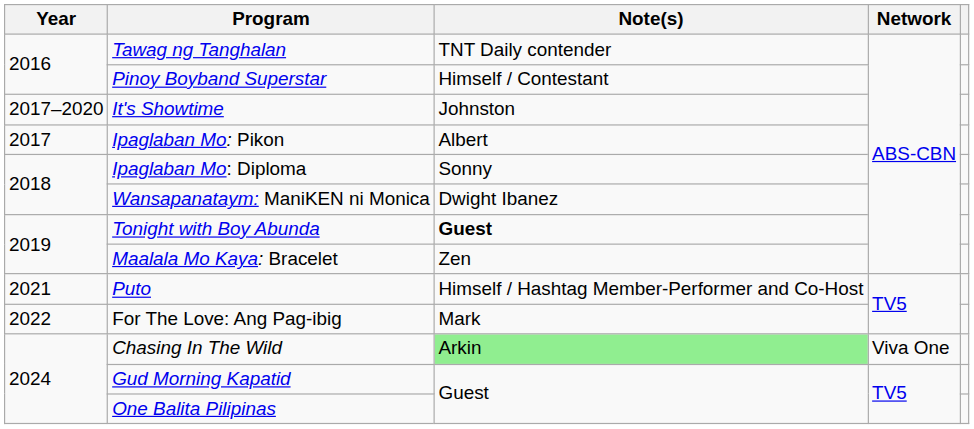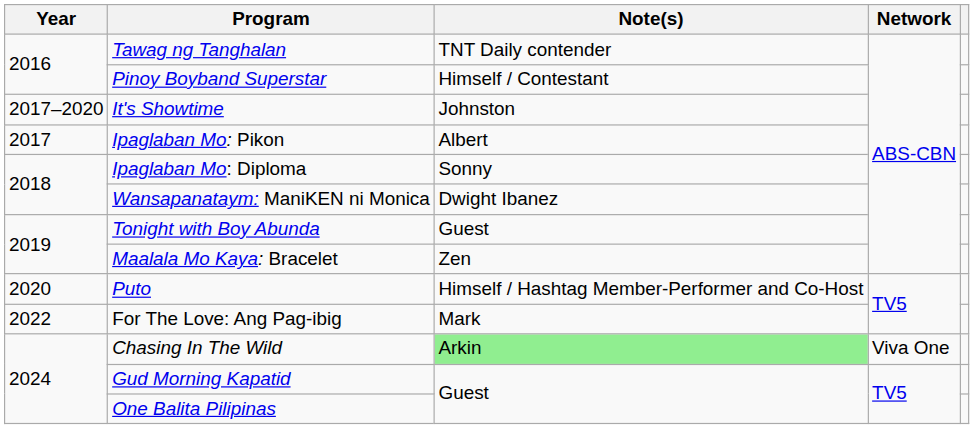 <table class="wikitable sortable">
 <tr>
 <th>Year</th>
 <th>Program</th>
 <th>Note(s)</th>
 <th>Network</th>
 <th></th>
 </tr>
 <tr>
 <td rowspan="2">2016</td>
 <td><em><a href='#'>Tawag ng Tanghalan</a></em></td>
 <td>TNT Daily contender</td>
 <td rowspan="8"><a href='#'>ABS-CBN</a></td>
 <td></td>
 </tr>
 <tr>
 <td><em><a href='#'>Pinoy Boyband Superstar</a></em></td>
 <td>Himself / Contestant</td>
 <td></td>
 </tr>
 <tr>
 <td>2017–2020</td>
 <td><em><a href='#'>It's Showtime</a></em></td>
 <td>Johnston</td>
 <td></td>
 </tr>
 <tr>
 <td>2017</td>
 <td><em><a href='#'>Ipaglaban Mo</a>:</em> Pikon</td>
 <td>Albert</td>
 <td></td>
 </tr>
 <tr>
 <td rowspan="2">2018</td>
 <td><a href='#'><em>Ipaglaban Mo</em></a>: Diploma</td>
 <td>Sonny</td>
 <td></td>
 </tr>
 <tr>
 <td><a href='#'><em>Wansapanataym:</em></a> ManiKEN ni Monica</td>
 <td>Dwight Ibanez</td>
 <td></td>
 </tr>
 <tr>
 <td rowspan="2">2019</td>
 <td><em><a href='#'>Tonight with Boy Abunda</a></em></td>
-<td><strong>Guest</strong></td>
+<td>Guest</td>
 <td></td>
 </tr>
 <tr>
 <td><em><a href='#'>Maalala Mo Kaya</a>:</em> Bracelet</td>
 <td>Zen</td>
 <td></td>
 </tr>
 <tr>
-<td>2021</td>
+<td>2020</td>
 <td><em><a href='#'>Puto</a></em></td>
 <td>Himself / Hashtag Member-Performer and Co-Host</td>
 <td rowspan="2"><a href='#'>TV5</a></td>
 <td></td>
 </tr>
 <tr>
 <td>2022</td>
 <td>For The Love: Ang Pag-ibig</td>
 <td>Mark</td>
 <td></td>
 </tr>
 <tr>
 <td rowspan="3">2024</td>
 <td><em>Chasing In The Wild</em></td>
 <td style="background: lightgreen;">Arkin</td>
 <td>Viva One</td>
 <td></td>
 </tr>
 <tr>
 <td><em><a href='#'>Gud Morning Kapatid</a></em></td>
 <td rowspan="2">Guest</td>
 <td rowspan="2"><a href='#'>TV5</a></td>
 <td></td>
 </tr>
 <tr>
 <td><em><a href='#'>One Balita Pilipinas</a></em></td>
 <td></td>
 </tr>
 </table>
